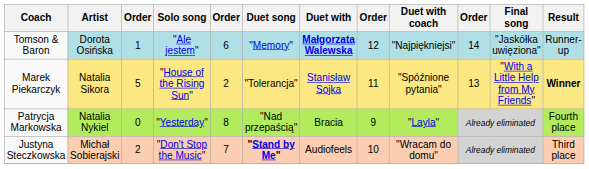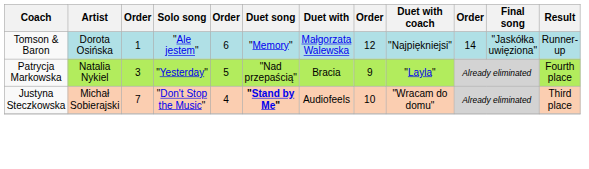 <table class="wikitable" style="text-align:center; width:100%%;">
 <tr>
 <th scope="col">Coach</th>
 <th scope="col">Artist</th>
 <th scope="col">Order</th>
 <th scope="col">Solo song</th>
 <th scope="col">Order</th>
 <th scope="col">Duet song</th>
 <th scope="col">Duet with</th>
 <th scope="col">Order</th>
 <th scope="col">Duet with coach</th>
 <th scope="col">Order</th>
 <th scope="col">Final song</th>
 <th scope="col">Result</th>
 </tr>
 <tr>
 <td scope="row">Tomson & Baron</td>
 <td style="background:#B0E0E6;">Dorota Osińska</td>
 <td style="background:#B0E0E6;">1</td>
 <td style="background:#B0E0E6;">"<a href='#'>Ale jestem</a>"</td>
 <td style="background:#B0E0E6;">6</td>
 <td style="background:#B0E0E6;">"<a href='#'>Memory</a>"</td>
-<td style="background:#B0E0E6;"><strong><a href='#'>Małgorzata Walewska</a></strong></td>
+<td style="background:#B0E0E6;"><a href='#'>Małgorzata Walewska</a></td>
 <td style="background:#B0E0E6;">12</td>
 <td style="background:#B0E0E6;">"Najpiękniejsi"</td>
 <td style="background:#B0E0E6;">14</td>
 <td style="background:#B0E0E6;">"Jaskółka uwięziona"</td>
 <td style="background:#B0E0E6;">Runner-up</td>
 </tr>
 <tr>
-<td scope="row">Marek Piekarczyk</td>
-<td style="background:#FCE883;">Natalia Sikora</td>
-<td style="background:#FCE883;">5</td>
-<td style="background:#FCE883;">"<a href='#'>House of the Rising Sun</a>"</td>
-<td style="background:#FCE883;">2</td>
-<td style="background:#FCE883;">"Tolerancja"</td>
-<td style="background:#FCE883;"><a href='#'>Stanisław Sojka</a></td>
-<td style="background:#FCE883;">11</td>
-<td style="background:#FCE883;">"Spóźnione pytania"</td>
-<td style="background:#FCE883;">13</td>
-<td style="background:#FCE883;">"<a href='#'>With a Little Help from My Friends</a>"</td>
-<td style="background:#FCE883;"><strong>Winner</strong></td>
-</tr>
-<tr>
 <td scope="row">Patrycja Markowska</td>
 <td style="background:#B2EC5D;">Natalia Nykiel</td>
-<td style="background:#B2EC5D;">0</td>
+<td style="background:#B2EC5D;">3</td>
 <td style="background:#B2EC5D;">"<a href='#'>Yesterday</a>"</td>
-<td style="background:#B2EC5D;">8</td>
+<td style="background:#B2EC5D;">5</td>
 <td style="background:#B2EC5D;">"Nad przepaścią"</td>
 <td style="background:#B2EC5D;">Bracia</td>
 <td style="background:#B2EC5D;">9</td>
 <td style="background:#B2EC5D;">"<a href='#'>Layla</a>"</td>
 <td style="background-color:lightgrey;" colspan="2"><small><em>Already eliminated</em></small></td>
 <td style="background:#B2EC5D;">Fourth place</td>
 </tr>
 <tr>
 <td scope="row">Justyna Steczkowska</td>
 <td style="background:#FBCEB1;">Michał Sobierajski</td>
-<td style="background:#FBCEB1;">2</td>
+<td style="background:#FBCEB1;">7</td>
 <td style="background:#FBCEB1;">"<a href='#'>Don't Stop the Music</a>"</td>
-<td style="background:#FBCEB1;">7</td>
+<td style="background:#FBCEB1;">4</td>
 <td style="background:#FBCEB1;"><strong>"<a href='#'>Stand by Me</a>"</strong></td>
 <td style="background:#FBCEB1;">Audiofeels</td>
 <td style="background:#FBCEB1;">10</td>
 <td style="background:#FBCEB1;">"Wracam do domu"</td>
 <td style="background-color:lightgrey;" colspan="2"><small><em>Already eliminated</em></small></td>
 <td style="background:#FBCEB1;">Third place</td>
 </tr>
 <tr>
 </tr>
 </table>
